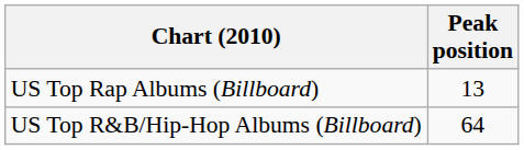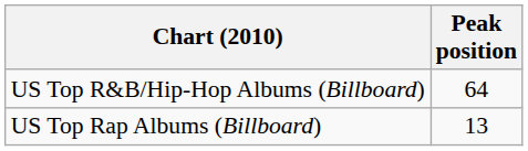 <table class="wikitable sortable">
 <tr>
 <th>Chart (2010)</th>
 <th>Peak<br>position</th>
 </tr>
 <tr>
+<td>US Top R&B/Hip-Hop Albums (<em>Billboard</em>)</td>
+<td style="text-align:center;">64</td>
+</tr>
+<tr>
 <td>US Top Rap Albums (<em>Billboard</em>)</td>
 <td style="text-align:center;">13</td>
 </tr>
-<tr>
-<td>US Top R&B/Hip-Hop Albums (<em>Billboard</em>)</td>
-<td style="text-align:center;">64</td>
-</tr>
 </table>
